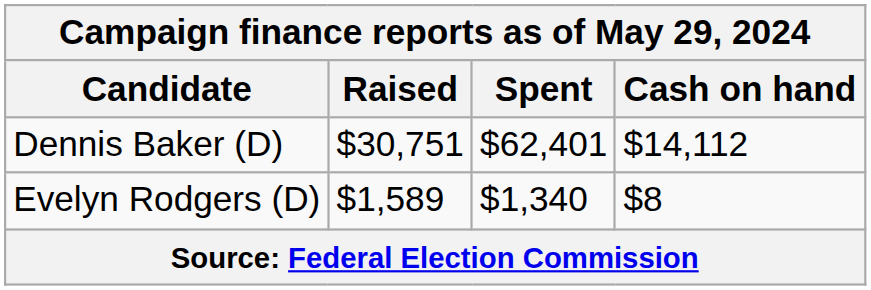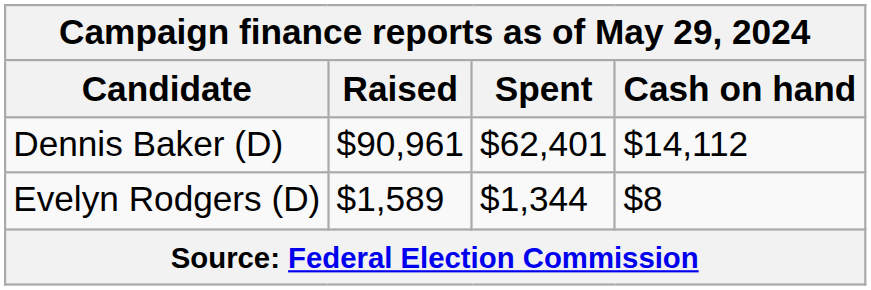 <table class="wikitable sortable">
 <tr>
 <th colspan=4>Campaign finance reports as of May 29, 2024</th>
 </tr>
 <tr style="text-align:center;">
 <th>Candidate</th>
 <th>Raised</th>
 <th>Spent</th>
 <th>Cash on hand</th>
 </tr>
 <tr>
 <td>Dennis Baker (D)</td>
-<td>$30,751</td>
+<td>$90,961</td>
 <td>$62,401</td>
 <td>$14,112</td>
 </tr>
 <tr>
 <td>Evelyn Rodgers (D)</td>
 <td>$1,589</td>
-<td>$1,340</td>
+<td>$1,344</td>
 <td>$8</td>
 </tr>
 <tr>
 <th colspan="4"><small>Source: <a href='#'>Federal Election Commission</a></small></th>
 </tr>
 </table>
